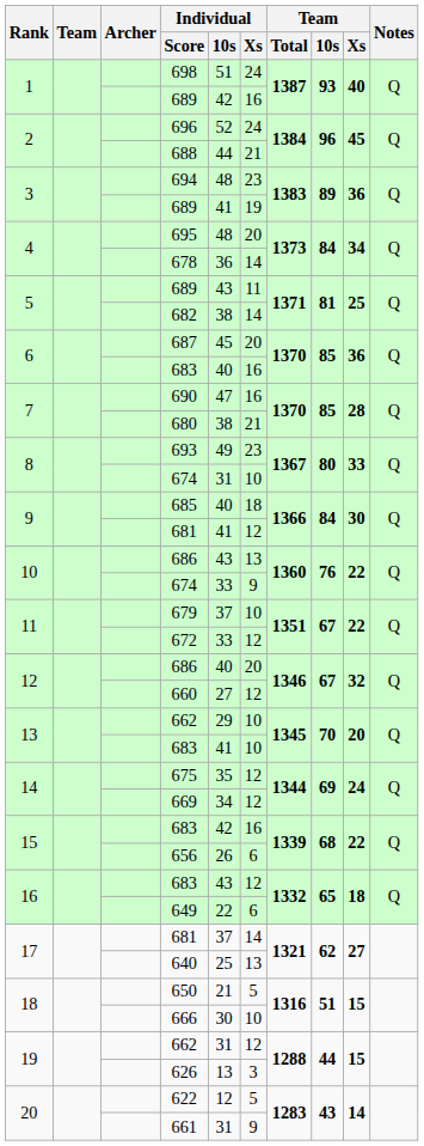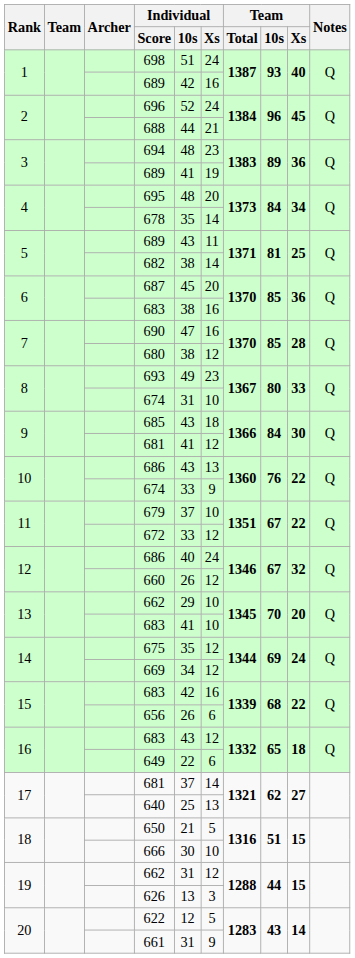 <table class="wikitable sortable" style="font-size:100%; text-align:center;">
 <tr>
 <th rowspan="2">Rank</th>
 <th rowspan="2">Team</th>
 <th rowspan="2">Archer</th>
 <th colspan="3">Individual</th>
 <th colspan="3">Team</th>
 <th rowspan="2">Notes</th>
 </tr>
 <tr>
 <th>Score</th>
 <th>10s</th>
 <th>Xs</th>
 <th>Total</th>
 <th>10s</th>
 <th>Xs</th>
 </tr>
 <tr bgcolor="#ccffcc">
 <td rowspan="2">1</td>
 <td align="left" rowspan="2"></td>
 <td align="left"></td>
 <td>698</td>
 <td>51</td>
 <td>24</td>
 <td rowspan="2"><strong>1387</strong></td>
 <td rowspan="2"><strong>93</strong></td>
 <td rowspan="2"><strong>40</strong></td>
 <td rowspan="2">Q</td>
 </tr>
 <tr bgcolor="#ccffcc">
 <td align="left"></td>
 <td>689</td>
 <td>42</td>
 <td>16</td>
 </tr>
 <tr bgcolor="#ccffcc">
 <td rowspan="2">2</td>
 <td align="left" rowspan="2"></td>
 <td align="left"></td>
 <td>696</td>
 <td>52</td>
 <td>24</td>
 <td rowspan="2"><strong>1384</strong></td>
 <td rowspan="2"><strong>96</strong></td>
 <td rowspan="2"><strong>45</strong></td>
 <td rowspan="2">Q</td>
 </tr>
 <tr bgcolor="#ccffcc">
 <td align="left"></td>
 <td>688</td>
 <td>44</td>
 <td>21</td>
 </tr>
 <tr bgcolor="#ccffcc">
 <td rowspan="2">3</td>
 <td align="left" rowspan="2"></td>
 <td align="left"></td>
 <td>694</td>
 <td>48</td>
 <td>23</td>
 <td rowspan="2"><strong>1383</strong></td>
 <td rowspan="2"><strong>89</strong></td>
 <td rowspan="2"><strong>36</strong></td>
 <td rowspan="2">Q</td>
 </tr>
 <tr bgcolor="#ccffcc">
 <td align="left"></td>
 <td>689</td>
 <td>41</td>
 <td>19</td>
 </tr>
 <tr bgcolor="#ccffcc">
 <td rowspan="2">4</td>
 <td align="left" rowspan="2"></td>
 <td align="left"></td>
 <td>695</td>
 <td>48</td>
 <td>20</td>
 <td rowspan="2"><strong>1373</strong></td>
 <td rowspan="2"><strong>84</strong></td>
 <td rowspan="2"><strong>34</strong></td>
 <td rowspan="2">Q</td>
 </tr>
 <tr bgcolor="#ccffcc">
 <td align="left"></td>
 <td>678</td>
-<td>36</td>
+<td>35</td>
 <td>14</td>
 </tr>
 <tr bgcolor="#ccffcc">
 <td rowspan="2">5</td>
 <td align="left" rowspan="2"></td>
 <td align="left"></td>
 <td>689</td>
 <td>43</td>
 <td>11</td>
 <td rowspan="2"><strong>1371</strong></td>
 <td rowspan="2"><strong>81</strong></td>
 <td rowspan="2"><strong>25</strong></td>
 <td rowspan="2">Q</td>
 </tr>
 <tr bgcolor="#ccffcc">
 <td align="left"></td>
 <td>682</td>
 <td>38</td>
 <td>14</td>
 </tr>
 <tr bgcolor="#ccffcc">
 <td rowspan="2">6</td>
 <td align="left" rowspan="2"></td>
 <td align="left"></td>
 <td>687</td>
 <td>45</td>
 <td>20</td>
 <td rowspan="2"><strong>1370</strong></td>
 <td rowspan="2"><strong>85</strong></td>
 <td rowspan="2"><strong>36</strong></td>
 <td rowspan="2">Q</td>
 </tr>
 <tr bgcolor="#ccffcc">
 <td align="left"></td>
 <td>683</td>
-<td>40</td>
+<td>38</td>
 <td>16</td>
 </tr>
 <tr bgcolor="#ccffcc">
 <td rowspan="2">7</td>
 <td align="left" rowspan="2"></td>
 <td align="left"></td>
 <td>690</td>
 <td>47</td>
 <td>16</td>
 <td rowspan="2"><strong>1370</strong></td>
 <td rowspan="2"><strong>85</strong></td>
 <td rowspan="2"><strong>28</strong></td>
 <td rowspan="2">Q</td>
 </tr>
 <tr bgcolor="#ccffcc">
 <td align="left"></td>
 <td>680</td>
 <td>38</td>
-<td>21</td>
+<td>12</td>
 </tr>
 <tr bgcolor="#ccffcc">
 <td rowspan="2">8</td>
 <td align="left" rowspan="2"></td>
 <td align="left"></td>
 <td>693</td>
 <td>49</td>
 <td>23</td>
 <td rowspan="2"><strong>1367</strong></td>
 <td rowspan="2"><strong>80</strong></td>
 <td rowspan="2"><strong>33</strong></td>
 <td rowspan="2">Q</td>
 </tr>
 <tr bgcolor="#ccffcc">
 <td align="left"></td>
 <td>674</td>
 <td>31</td>
 <td>10</td>
 </tr>
 <tr bgcolor="#ccffcc">
 <td rowspan="2">9</td>
 <td align="left" rowspan="2"></td>
 <td align="left"></td>
 <td>685</td>
-<td>40</td>
+<td>43</td>
 <td>18</td>
 <td rowspan="2"><strong>1366</strong></td>
 <td rowspan="2"><strong>84</strong></td>
 <td rowspan="2"><strong>30</strong></td>
 <td rowspan="2">Q</td>
 </tr>
 <tr bgcolor="#ccffcc">
 <td align="left"></td>
 <td>681</td>
 <td>41</td>
 <td>12</td>
 </tr>
 <tr bgcolor="#ccffcc">
 <td rowspan="2">10</td>
 <td align="left" rowspan="2"></td>
 <td align="left"></td>
 <td>686</td>
 <td>43</td>
 <td>13</td>
 <td rowspan="2"><strong>1360</strong></td>
 <td rowspan="2"><strong>76</strong></td>
 <td rowspan="2"><strong>22</strong></td>
 <td rowspan="2">Q</td>
 </tr>
 <tr bgcolor="#ccffcc">
 <td align="left"></td>
 <td>674</td>
 <td>33</td>
 <td>9</td>
 </tr>
 <tr bgcolor="#ccffcc">
 <td rowspan="2">11</td>
 <td align="left" rowspan="2"></td>
 <td align="left"></td>
 <td>679</td>
 <td>37</td>
 <td>10</td>
 <td rowspan="2"><strong>1351</strong></td>
 <td rowspan="2"><strong>67</strong></td>
 <td rowspan="2"><strong>22</strong></td>
 <td rowspan="2">Q</td>
 </tr>
 <tr bgcolor="#ccffcc">
 <td align="left"></td>
 <td>672</td>
 <td>33</td>
 <td>12</td>
 </tr>
 <tr bgcolor="#ccffcc">
 <td rowspan="2">12</td>
 <td align="left" rowspan="2"></td>
 <td align="left"></td>
 <td>686</td>
 <td>40</td>
-<td>20</td>
+<td>24</td>
 <td rowspan="2"><strong>1346</strong></td>
 <td rowspan="2"><strong>67</strong></td>
 <td rowspan="2"><strong>32</strong></td>
 <td rowspan="2">Q</td>
 </tr>
 <tr bgcolor="#ccffcc">
 <td align="left"></td>
 <td>660</td>
-<td>27</td>
+<td>26</td>
 <td>12</td>
 </tr>
 <tr bgcolor="#ccffcc">
 <td rowspan="2">13</td>
 <td align="left" rowspan="2"></td>
 <td align="left"></td>
 <td>662</td>
 <td>29</td>
 <td>10</td>
 <td rowspan="2"><strong>1345</strong></td>
 <td rowspan="2"><strong>70</strong></td>
 <td rowspan="2"><strong>20</strong></td>
 <td rowspan="2">Q</td>
 </tr>
 <tr bgcolor="#ccffcc">
 <td align="left"></td>
 <td>683</td>
 <td>41</td>
 <td>10</td>
 </tr>
 <tr bgcolor="#ccffcc">
 <td rowspan="2">14</td>
 <td align="left" rowspan="2"></td>
 <td align="left"></td>
 <td>675</td>
 <td>35</td>
 <td>12</td>
 <td rowspan="2"><strong>1344</strong></td>
 <td rowspan="2"><strong>69</strong></td>
 <td rowspan="2"><strong>24</strong></td>
 <td rowspan="2">Q</td>
 </tr>
 <tr bgcolor="#ccffcc">
 <td align="left"></td>
 <td>669</td>
 <td>34</td>
 <td>12</td>
 </tr>
 <tr bgcolor="#ccffcc">
 <td rowspan="2">15</td>
 <td align="left" rowspan="2"></td>
 <td align="left"></td>
 <td>683</td>
 <td>42</td>
 <td>16</td>
 <td rowspan="2"><strong>1339</strong></td>
 <td rowspan="2"><strong>68</strong></td>
 <td rowspan="2"><strong>22</strong></td>
 <td rowspan="2">Q</td>
 </tr>
 <tr bgcolor="#ccffcc">
 <td align="left"></td>
 <td>656</td>
 <td>26</td>
 <td>6</td>
 </tr>
 <tr bgcolor="#ccffcc">
 <td rowspan="2">16</td>
 <td align="left" rowspan="2"></td>
 <td align="left"></td>
 <td>683</td>
 <td>43</td>
 <td>12</td>
 <td rowspan="2"><strong>1332</strong></td>
 <td rowspan="2"><strong>65</strong></td>
 <td rowspan="2"><strong>18</strong></td>
 <td rowspan="2">Q</td>
 </tr>
 <tr bgcolor="#ccffcc">
 <td align="left"></td>
 <td>649</td>
 <td>22</td>
 <td>6</td>
 </tr>
 <tr>
 <td rowspan="2">17</td>
 <td align="left" rowspan="2"></td>
 <td align="left"></td>
 <td>681</td>
 <td>37</td>
 <td>14</td>
 <td rowspan="2"><strong>1321</strong></td>
 <td rowspan="2"><strong>62</strong></td>
 <td rowspan="2"><strong>27</strong></td>
 <td rowspan="2"></td>
 </tr>
 <tr>
 <td align="left"></td>
 <td>640</td>
 <td>25</td>
 <td>13</td>
 </tr>
 <tr>
 <td rowspan="2">18</td>
 <td align="left" rowspan="2"></td>
 <td align="left"></td>
 <td>650</td>
 <td>21</td>
 <td>5</td>
 <td rowspan="2"><strong>1316</strong></td>
 <td rowspan="2"><strong>51</strong></td>
 <td rowspan="2"><strong>15</strong></td>
 <td rowspan="2"></td>
 </tr>
 <tr>
 <td align="left"></td>
 <td>666</td>
 <td>30</td>
 <td>10</td>
 </tr>
 <tr>
 <td rowspan="2">19</td>
 <td align="left" rowspan="2"></td>
 <td align="left"></td>
 <td>662</td>
 <td>31</td>
 <td>12</td>
 <td rowspan="2"><strong>1288</strong></td>
 <td rowspan="2"><strong>44</strong></td>
 <td rowspan="2"><strong>15</strong></td>
 <td rowspan="2"></td>
 </tr>
 <tr>
 <td align="left"></td>
 <td>626</td>
 <td>13</td>
 <td>3</td>
 </tr>
 <tr>
 <td rowspan="2">20</td>
 <td align="left" rowspan="2"></td>
 <td align="left"></td>
 <td>622</td>
 <td>12</td>
 <td>5</td>
 <td rowspan="2"><strong>1283</strong></td>
 <td rowspan="2"><strong>43</strong></td>
 <td rowspan="2"><strong>14</strong></td>
 <td rowspan="2"></td>
 </tr>
 <tr>
 <td align="left"></td>
 <td>661</td>
 <td>31</td>
 <td>9</td>
 </tr>
 </table>
